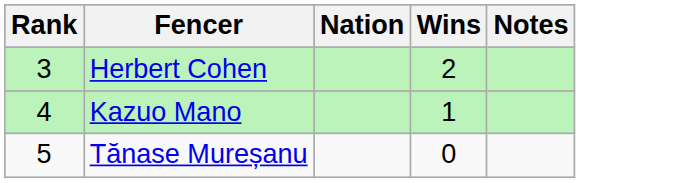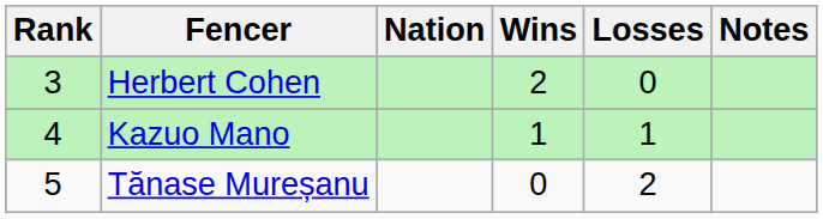 <table class="wikitable sortable" style="text-align:center">
 <tr>
 <th>Rank</th>
 <th>Fencer</th>
 <th>Nation</th>
 <th>Wins</th>
+<th>Losses</th>
 <th>Notes</th>
 </tr>
 <tr bgcolor=bbf3bb>
 <td>3</td>
 <td align=left><a href='#'>Herbert Cohen</a></td>
 <td align=left></td>
 <td>2</td>
+<td>0</td>
 <td></td>
 </tr>
 <tr bgcolor=bbf3bb>
 <td>4</td>
 <td align=left><a href='#'>Kazuo Mano</a></td>
 <td align=left></td>
+<td>1</td>
 <td>1</td>
 <td></td>
 </tr>
 <tr>
 <td>5</td>
 <td align=left><a href='#'>Tănase Mureșanu</a></td>
 <td align=left></td>
 <td>0</td>
+<td>2</td>
 <td></td>
 </tr>
 </table>
